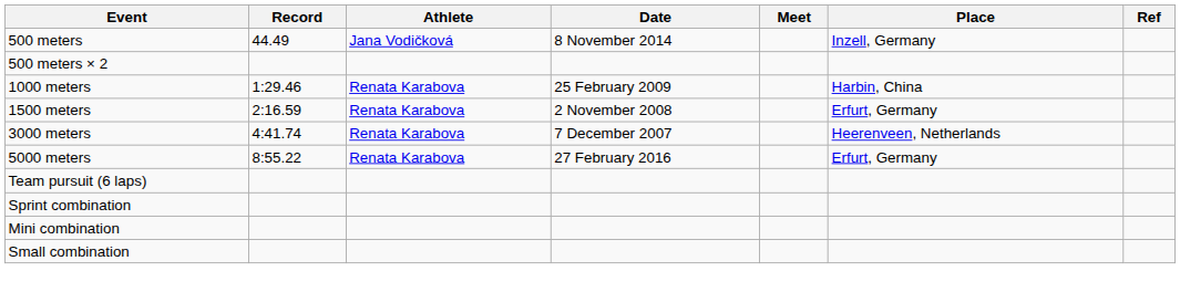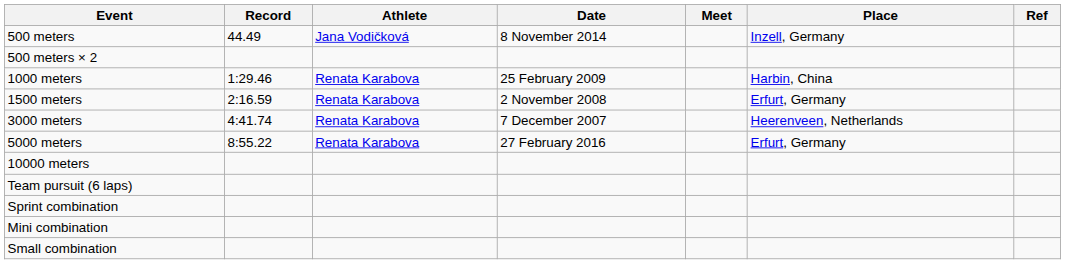 <table class="wikitable" style="font-size:95%; width: 95%;">
 <tr>
 <th>Event</th>
 <th>Record</th>
 <th>Athlete</th>
 <th>Date</th>
 <th>Meet</th>
 <th>Place</th>
 <th>Ref</th>
 </tr>
 <tr>
 <td>500 meters</td>
 <td>44.49</td>
 <td><a href='#'>Jana Vodičková</a></td>
 <td>8 November 2014</td>
 <td></td>
 <td><a href='#'>Inzell</a>, Germany</td>
 <td></td>
 </tr>
 <tr>
 <td>500 meters × 2</td>
 <td></td>
 <td></td>
 <td></td>
 <td></td>
 <td></td>
 <td></td>
 </tr>
 <tr>
 <td>1000 meters</td>
 <td>1:29.46</td>
 <td><a href='#'>Renata Karabova</a></td>
 <td>25 February 2009</td>
 <td></td>
 <td><a href='#'>Harbin</a>, China</td>
 <td></td>
 </tr>
 <tr>
 <td>1500 meters</td>
 <td>2:16.59</td>
 <td><a href='#'>Renata Karabova</a></td>
 <td>2 November 2008</td>
 <td></td>
 <td><a href='#'>Erfurt</a>, Germany</td>
 <td></td>
 </tr>
 <tr>
 <td>3000 meters</td>
 <td>4:41.74</td>
 <td><a href='#'>Renata Karabova</a></td>
 <td>7 December 2007</td>
 <td></td>
 <td><a href='#'>Heerenveen</a>, Netherlands</td>
 <td></td>
 </tr>
 <tr>
 <td>5000 meters</td>
 <td>8:55.22</td>
 <td><a href='#'>Renata Karabova</a></td>
 <td>27 February 2016</td>
 <td></td>
 <td><a href='#'>Erfurt</a>, Germany</td>
 <td></td>
 </tr>
 <tr>
+<td>10000 meters</td>
+<td></td>
+<td></td>
+<td></td>
+<td></td>
+<td></td>
+<td></td>
+</tr>
+<tr>
 <td>Team pursuit (6 laps)</td>
 <td></td>
 <td></td>
 <td></td>
 <td></td>
 <td></td>
 <td></td>
 </tr>
 <tr>
 <td>Sprint combination</td>
 <td></td>
 <td></td>
 <td></td>
 <td></td>
 <td></td>
 <td></td>
 </tr>
 <tr>
 <td>Mini combination</td>
 <td></td>
 <td></td>
 <td></td>
 <td></td>
 <td></td>
 <td></td>
 </tr>
 <tr>
 <td>Small combination</td>
 <td></td>
 <td></td>
 <td></td>
 <td></td>
 <td></td>
 <td></td>
 </tr>
 </table>
